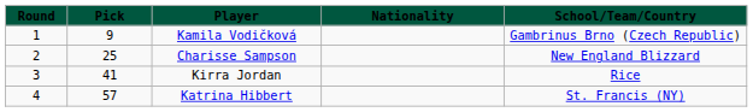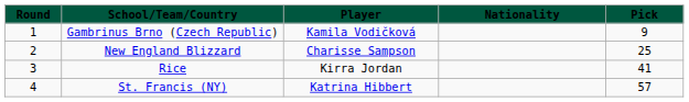 <table class="wikitable" style="text-align:center; width:60em">
 <tr>
 <th style="background: #00573F" width="2%"><span>Round</span></th>
-<th style="background: #00573F" width="5%"><span>Pick</span></th>
+<th style="background: #00573F" width="10%"><span>School/Team/Country</span></th>
 <th style="background: #00573F" width="10%"><span>Player</span></th>
 <th style="background: #00573F" width="10%"><span>Nationality</span></th>
-<th style="background: #00573F" width="10%"><span>School/Team/Country</span></th>
+<th style="background: #00573F" width="5%"><span>Pick</span></th>
 </tr>
 <tr>
 <td>1</td>
-<td>9</td>
+<td><a href='#'>Gambrinus Brno</a> (<a href='#'>Czech Republic</a>)</td>
 <td><a href='#'>Kamila Vodičková</a></td>
 <td></td>
-<td><a href='#'>Gambrinus Brno</a> (<a href='#'>Czech Republic</a>)</td>
+<td>9</td>
 </tr>
 <tr>
 <td>2</td>
-<td>25</td>
+<td><a href='#'>New England Blizzard</a></td>
 <td><a href='#'>Charisse Sampson</a></td>
 <td></td>
-<td><a href='#'>New England Blizzard</a></td>
+<td>25</td>
 </tr>
 <tr>
 <td>3</td>
-<td>41</td>
+<td><a href='#'>Rice</a></td>
 <td>Kirra Jordan</td>
 <td></td>
-<td><a href='#'>Rice</a></td>
+<td>41</td>
 </tr>
 <tr>
 <td>4</td>
-<td>57</td>
+<td><a href='#'>St. Francis (NY)</a></td>
 <td><a href='#'>Katrina Hibbert</a></td>
 <td></td>
-<td><a href='#'>St. Francis (NY)</a></td>
+<td>57</td>
 </tr>
 </table>
